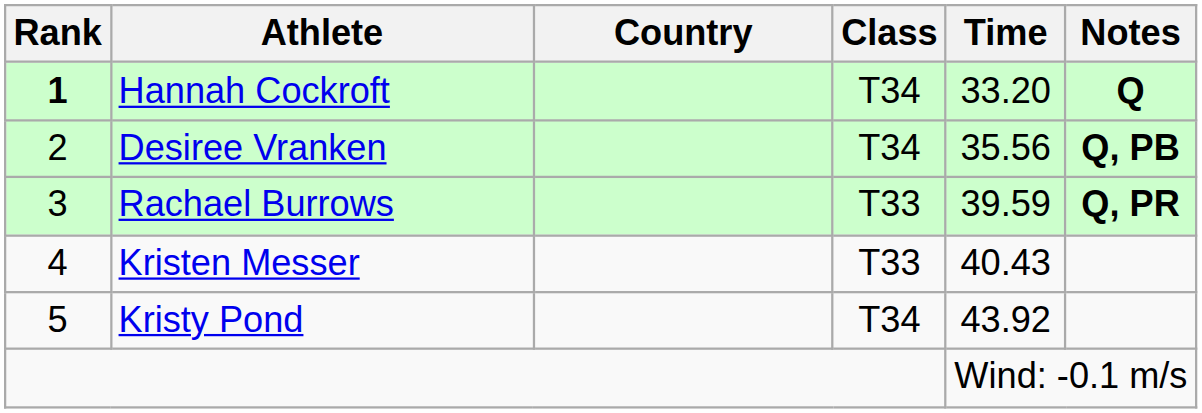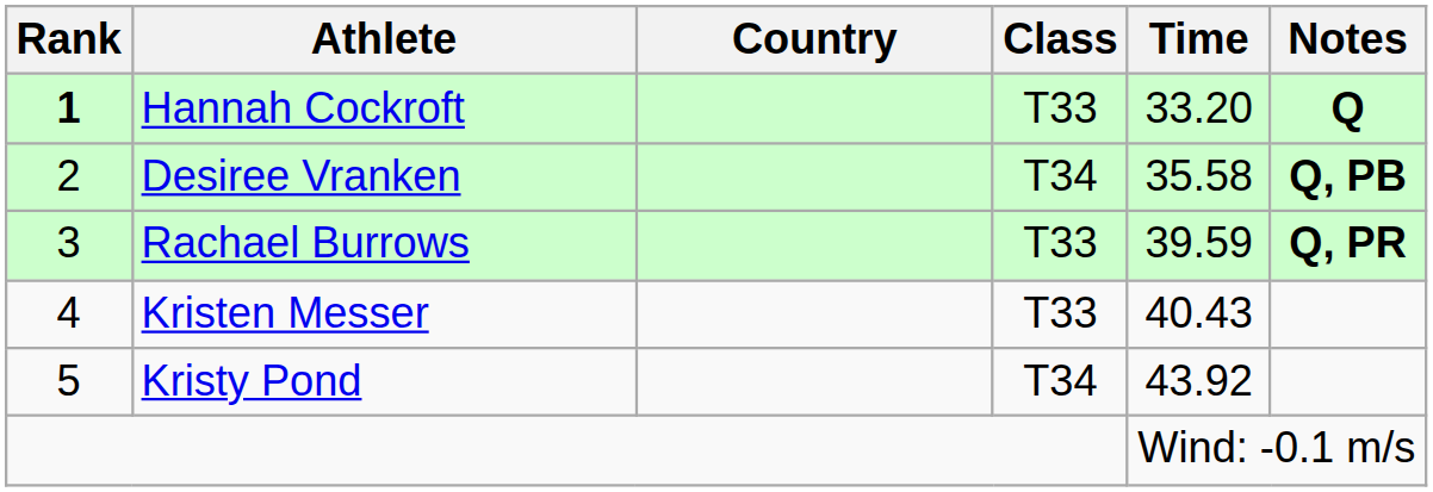 <table class="wikitable sortable" style="text-align:center">
 <tr>
 <th>Rank</th>
 <th style="width:180px">Athlete</th>
 <th style="width:125px">Country</th>
 <th>Class</th>
 <th>Time</th>
 <th>Notes</th>
 </tr>
 <tr style="background:#cfc;">
 <td><strong>1</strong></td>
 <td style="text-align:left;"><a href='#'>Hannah Cockroft</a></td>
 <td style="text-align:left;"></td>
-<td>T34</td>
+<td>T33</td>
 <td>33.20</td>
 <td><strong>Q</strong></td>
 </tr>
 <tr style="background:#cfc;">
 <td>2</td>
 <td style="text-align:left;"><a href='#'>Desiree Vranken</a></td>
 <td style="text-align:left;"></td>
 <td>T34</td>
-<td>35.56</td>
+<td>35.58</td>
 <td><strong>Q, PB</strong></td>
 </tr>
 <tr style="background:#cfc;">
 <td>3</td>
 <td style="text-align:left;"><a href='#'>Rachael Burrows</a></td>
 <td style="text-align:left;"></td>
 <td>T33</td>
 <td>39.59</td>
 <td><strong>Q, PR</strong></td>
 </tr>
 <tr>
 <td>4</td>
 <td style="text-align:left;"><a href='#'>Kristen Messer</a></td>
 <td style="text-align:left;"></td>
 <td>T33</td>
 <td>40.43</td>
 <td></td>
 </tr>
 <tr>
 <td>5</td>
 <td style="text-align:left;"><a href='#'>Kristy Pond</a></td>
 <td style="text-align:left;"></td>
 <td>T34</td>
 <td>43.92</td>
 <td></td>
 </tr>
 <tr class="sortbottom">
 <td colspan="4"></td>
 <td colspan="2">Wind: -0.1 m/s</td>
 </tr>
 </table>
